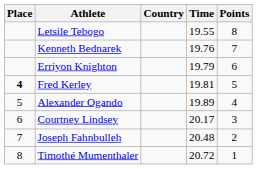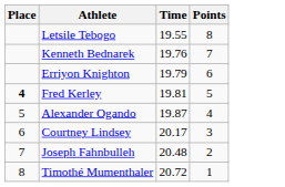 <table class="wikitable mw-datatable sortable">
 <tr>
 <th>Place</th>
 <th>Athlete</th>
-<th>Country</th>
 <th>Time</th>
 <th>Points</th>
 </tr>
 <tr>
 <td align=center></td>
 <td><a href='#'>Letsile Tebogo</a></td>
-<td></td>
 <td>19.55</td>
 <td align=center>8</td>
 </tr>
 <tr>
 <td align=center></td>
 <td><a href='#'>Kenneth Bednarek</a></td>
-<td></td>
 <td>19.76</td>
 <td align=center>7</td>
 </tr>
 <tr>
 <td align=center></td>
 <td><a href='#'>Erriyon Knighton</a></td>
-<td></td>
 <td>19.79</td>
 <td align=center>6</td>
 </tr>
 <tr>
 <td align=center><strong>4</strong></td>
 <td><a href='#'>Fred Kerley</a></td>
-<td></td>
 <td>19.81</td>
 <td align=center>5</td>
 </tr>
 <tr>
 <td align=center>5</td>
 <td><a href='#'>Alexander Ogando</a></td>
-<td></td>
-<td>19.89</td>
+<td>19.87</td>
 <td align=center>4</td>
 </tr>
 <tr>
 <td align=center>6</td>
 <td><a href='#'>Courtney Lindsey</a></td>
-<td></td>
 <td>20.17</td>
 <td align=center>3</td>
 </tr>
 <tr>
 <td align=center>7</td>
 <td><a href='#'>Joseph Fahnbulleh</a></td>
-<td></td>
 <td>20.48</td>
 <td align=center>2</td>
 </tr>
 <tr>
 <td align=center>8</td>
 <td><a href='#'>Timothé Mumenthaler</a></td>
-<td></td>
 <td>20.72</td>
 <td align=center>1</td>
 </tr>
 </table>
